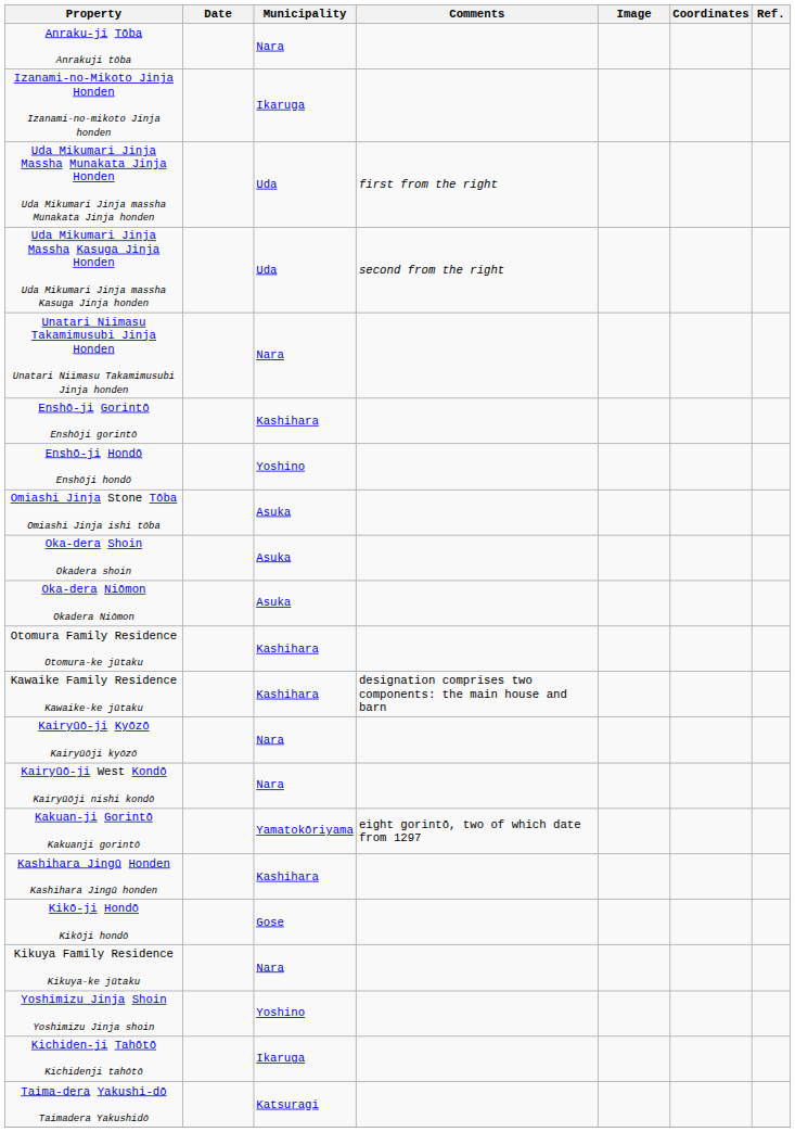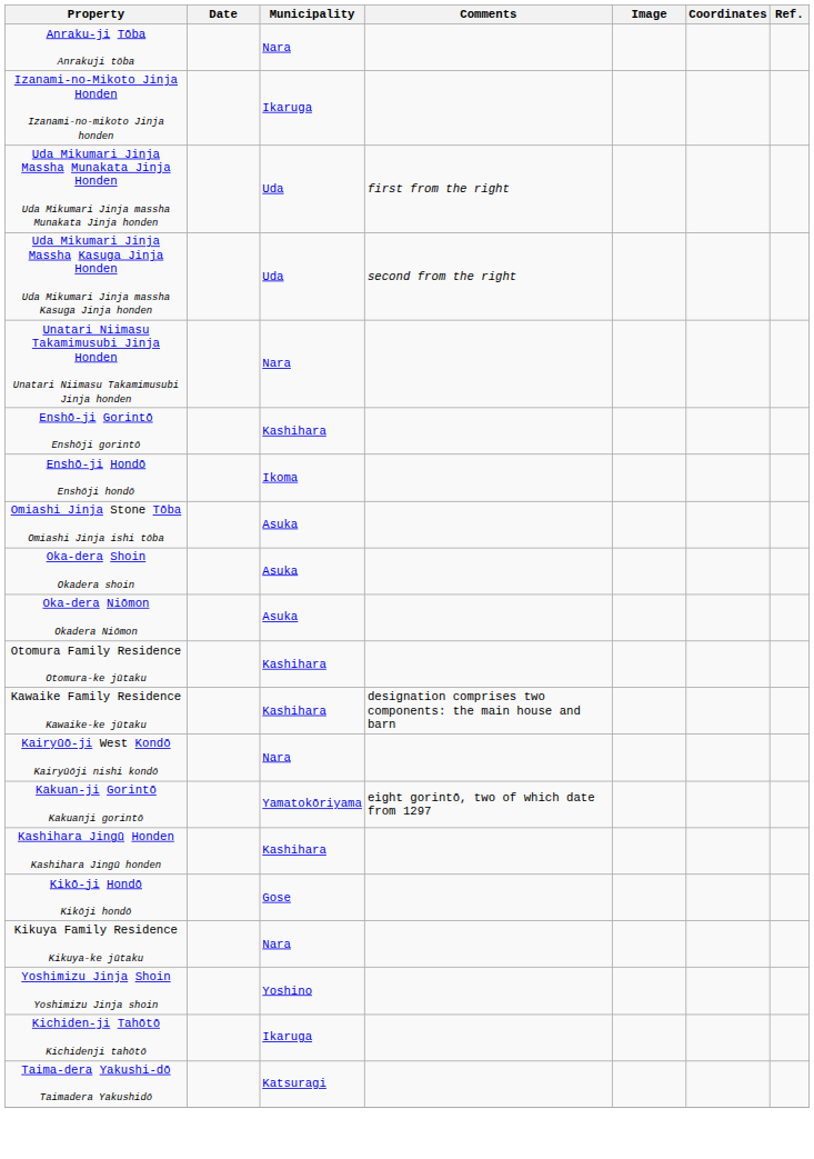 <table class="wikitable sortable"  style="width:100%;">
 <tr>
 <th width="25%" align="left">Property</th>
 <th width="10%" align="left" data-sort-type="number">Date</th>
 <th width="10%" aligūn="left">Municipality</th>
 <th width="35%" align="left" class="unsortable">Comments</th>
 <th width="10%" align="left" class="unsortable">Image</th>
 <th width="5%" align="left" class="unsortable">Coordinates</th>
 <th width="5%" align="left" class="unsortable">Ref.</th>
 </tr>
 <tr>
 <td align="center"><a href='#'>Anraku-ji</a> <a href='#'>Tōba</a><br><br><small><em>Anrakuji tōba</em></small></td>
 <td></td>
 <td><a href='#'>Nara</a></td>
 <td></td>
 <td></td>
 <td></td>
 <td></td>
 </tr>
 <tr>
 <td align="center"><a href='#'>Izanami-no-Mikoto Jinja</a> <a href='#'>Honden</a><br><br><small><em>Izanami-no-mikoto Jinja honden</em></small></td>
 <td></td>
 <td><a href='#'>Ikaruga</a></td>
 <td></td>
 <td></td>
 <td></td>
 <td></td>
 </tr>
 <tr>
 <td align="center"><a href='#'>Uda Mikumari Jinja</a> <a href='#'>Massha</a> <a href='#'>Munakata Jinja</a> <a href='#'>Honden</a><br><br><small><em>Uda Mikumari Jinja massha Munakata Jinja honden</em></small></td>
 <td></td>
 <td><a href='#'>Uda</a></td>
 <td><em>first from the right</em></td>
 <td></td>
 <td></td>
 <td></td>
 </tr>
 <tr>
 <td align="center"><a href='#'>Uda Mikumari Jinja</a> <a href='#'>Massha</a> <a href='#'>Kasuga Jinja</a> <a href='#'>Honden</a><br><br><small><em>Uda Mikumari Jinja massha Kasuga Jinja honden</em></small></td>
 <td></td>
 <td><a href='#'>Uda</a></td>
 <td><em>second from the right</em></td>
 <td></td>
 <td></td>
 <td></td>
 </tr>
 <tr>
 <td align="center"><a href='#'>Unatari Niimasu Takamimusubi Jinja</a> <a href='#'>Honden</a><br><br><small><em>Unatari Niimasu Takamimusubi Jinja honden</em></small></td>
 <td></td>
 <td><a href='#'>Nara</a></td>
 <td></td>
 <td></td>
 <td></td>
 <td></td>
 </tr>
 <tr>
 <td align="center"><a href='#'>Enshō-ji</a> <a href='#'>Gorintō</a><br><br><small><em>Enshōji gorintō</em></small></td>
 <td></td>
 <td><a href='#'>Kashihara</a></td>
 <td></td>
 <td></td>
 <td></td>
 <td></td>
 </tr>
 <tr>
 <td align="center"><a href='#'>Enshō-ji</a> <a href='#'>Hondō</a><br><br><small><em>Enshōji hondō</em></small></td>
 <td></td>
-<td><a href='#'>Yoshino</a></td>
+<td><a href='#'>Ikoma</a></td>
 <td></td>
 <td></td>
 <td></td>
 <td></td>
 </tr>
 <tr>
 <td align="center"><a href='#'>Omiashi Jinja</a> Stone <a href='#'>Tōba</a><br><br><small><em>Omiashi Jinja ishi tōba</em></small></td>
 <td></td>
 <td><a href='#'>Asuka</a></td>
 <td></td>
 <td></td>
 <td></td>
 <td></td>
 </tr>
 <tr>
 <td align="center"><a href='#'>Oka-dera</a> <a href='#'>Shoin</a><br><br><small><em>Okadera shoin</em></small></td>
 <td></td>
 <td><a href='#'>Asuka</a></td>
 <td></td>
 <td></td>
 <td></td>
 <td></td>
 </tr>
 <tr>
 <td align="center"><a href='#'>Oka-dera</a> <a href='#'>Niōmon</a><br><br><small><em>Okadera Niōmon</em></small></td>
 <td></td>
 <td><a href='#'>Asuka</a></td>
 <td></td>
 <td></td>
 <td></td>
 <td></td>
 </tr>
 <tr>
 <td align="center">Otomura Family Residence<br><br><small><em>Otomura-ke jūtaku</em></small></td>
 <td></td>
 <td><a href='#'>Kashihara</a></td>
 <td></td>
 <td></td>
 <td></td>
 <td></td>
 </tr>
 <tr>
 <td align="center">Kawaike Family Residence<br><br><small><em>Kawaike-ke jūtaku</em></small></td>
 <td></td>
 <td><a href='#'>Kashihara</a></td>
 <td>designation comprises two components: the main house and barn</td>
 <td></td>
 <td></td>
 <td> </td>
-</tr>
-<tr>
-<td align="center"><a href='#'>Kairyūō-ji</a> <a href='#'>Kyōzō</a><br><br><small><em>Kairyūōji kyōzō</em></small></td>
-<td></td>
-<td><a href='#'>Nara</a></td>
-<td></td>
-<td></td>
-<td></td>
-<td></td>
 </tr>
 <tr>
 <td align="center"><a href='#'>Kairyūō-ji</a> West <a href='#'>Kondō</a><br><br><small><em>Kairyūōji nishi kondō</em></small></td>
 <td></td>
 <td><a href='#'>Nara</a></td>
 <td></td>
 <td></td>
 <td></td>
 <td></td>
 </tr>
 <tr>
 <td align="center"><a href='#'>Kakuan-ji</a> <a href='#'>Gorintō</a><br><br><small><em>Kakuanji gorintō</em></small></td>
 <td></td>
 <td><a href='#'>Yamatokōriyama</a></td>
 <td>eight gorintō, two of which date from 1297</td>
 <td></td>
 <td></td>
 <td>       </td>
 </tr>
 <tr>
 <td align="center"><a href='#'>Kashihara Jingū</a> <a href='#'>Honden</a><br><br><small><em>Kashihara Jingū honden</em></small></td>
 <td></td>
 <td><a href='#'>Kashihara</a></td>
 <td></td>
 <td></td>
 <td></td>
 <td></td>
 </tr>
 <tr>
 <td align="center"><a href='#'>Kikō-ji</a> <a href='#'>Hondō</a><br><br><small><em>Kikōji hondō</em></small></td>
 <td></td>
 <td><a href='#'>Gose</a></td>
 <td></td>
 <td></td>
 <td></td>
 <td></td>
 </tr>
 <tr>
 <td align="center">Kikuya Family Residence<br><br><small><em>Kikuya-ke jūtaku</em></small></td>
 <td></td>
 <td><a href='#'>Nara</a></td>
 <td></td>
 <td></td>
 <td></td>
 <td></td>
 </tr>
 <tr>
 <td align="center"><a href='#'>Yoshimizu Jinja</a> <a href='#'>Shoin</a><br><br><small><em>Yoshimizu Jinja shoin</em></small></td>
 <td></td>
 <td><a href='#'>Yoshino</a></td>
 <td></td>
 <td></td>
 <td></td>
 <td></td>
 </tr>
 <tr>
 <td align="center"><a href='#'>Kichiden-ji</a> <a href='#'>Tahōtō</a><br><br><small><em>Kichidenji tahōtō</em></small></td>
 <td></td>
 <td><a href='#'>Ikaruga</a></td>
 <td></td>
 <td></td>
 <td></td>
 <td></td>
 </tr>
 <tr>
 <td align="center"><a href='#'>Taima-dera</a> <a href='#'>Yakushi-dō</a><br><br><small><em>Taimadera Yakushidō</em></small></td>
 <td></td>
 <td><a href='#'>Katsuragi</a></td>
 <td></td>
 <td></td>
 <td></td>
 <td></td>
 </tr>
 <tr>
 </tr>
 </table>
